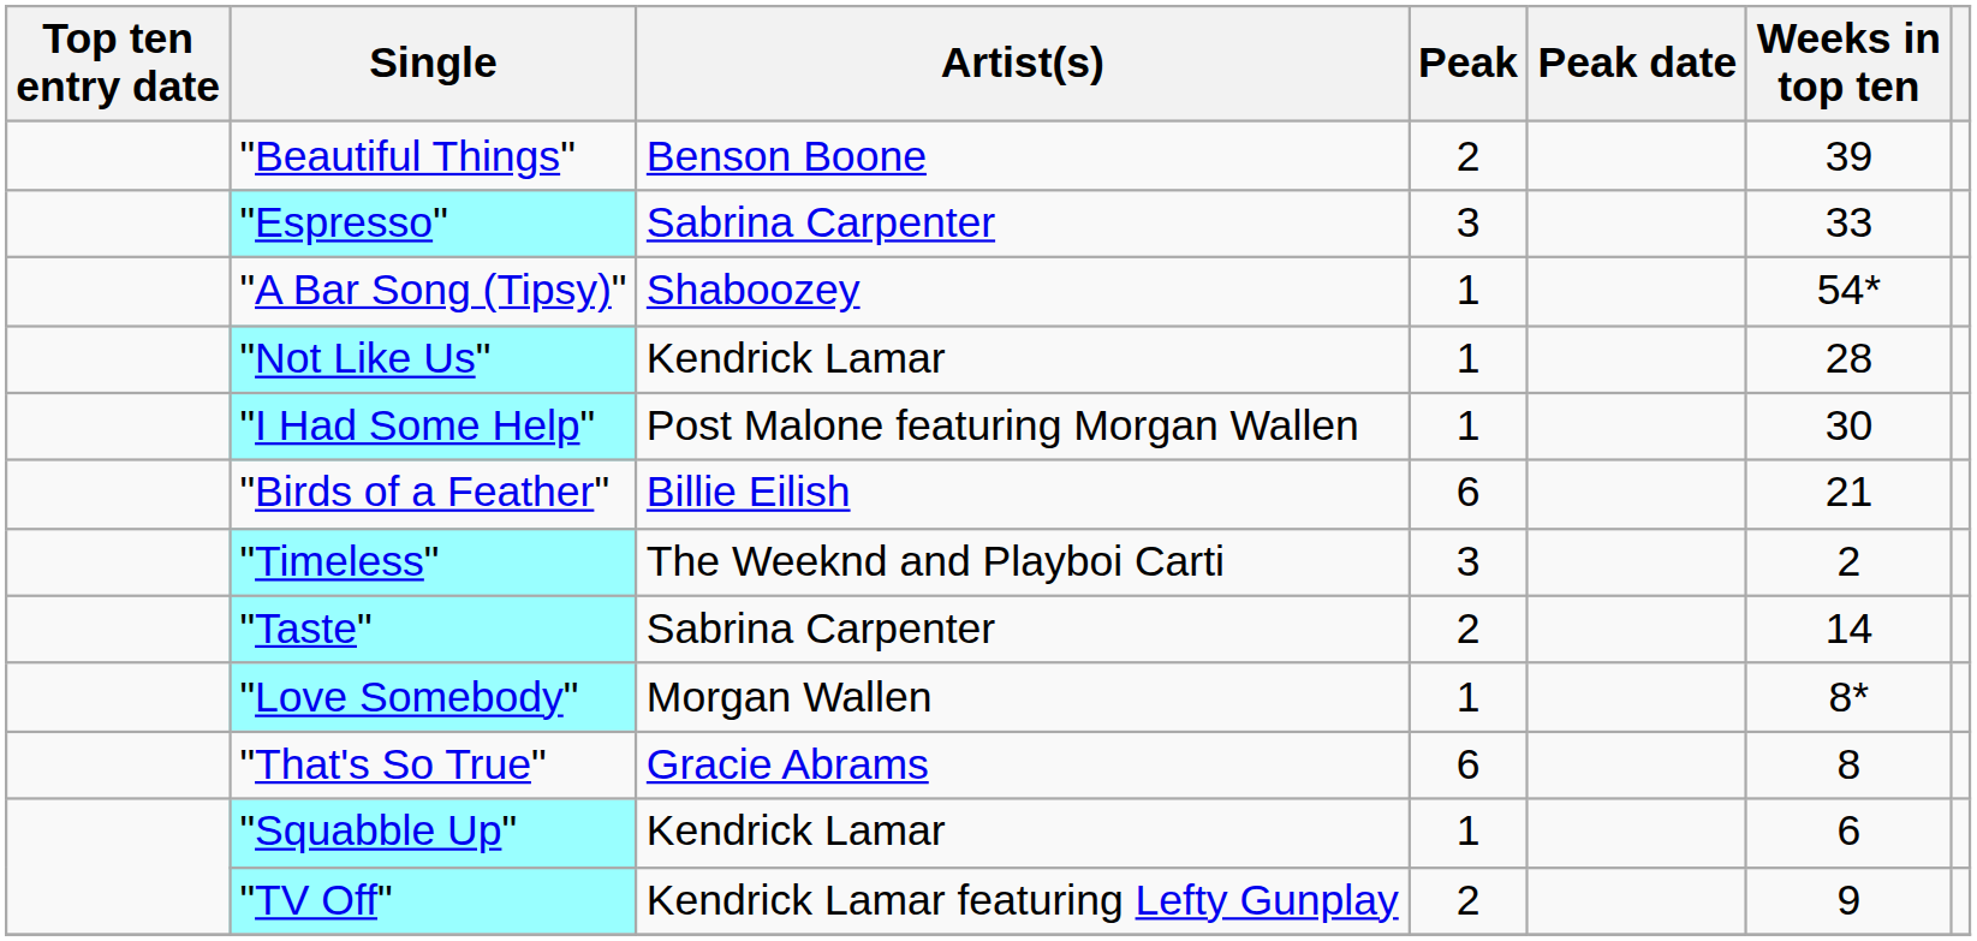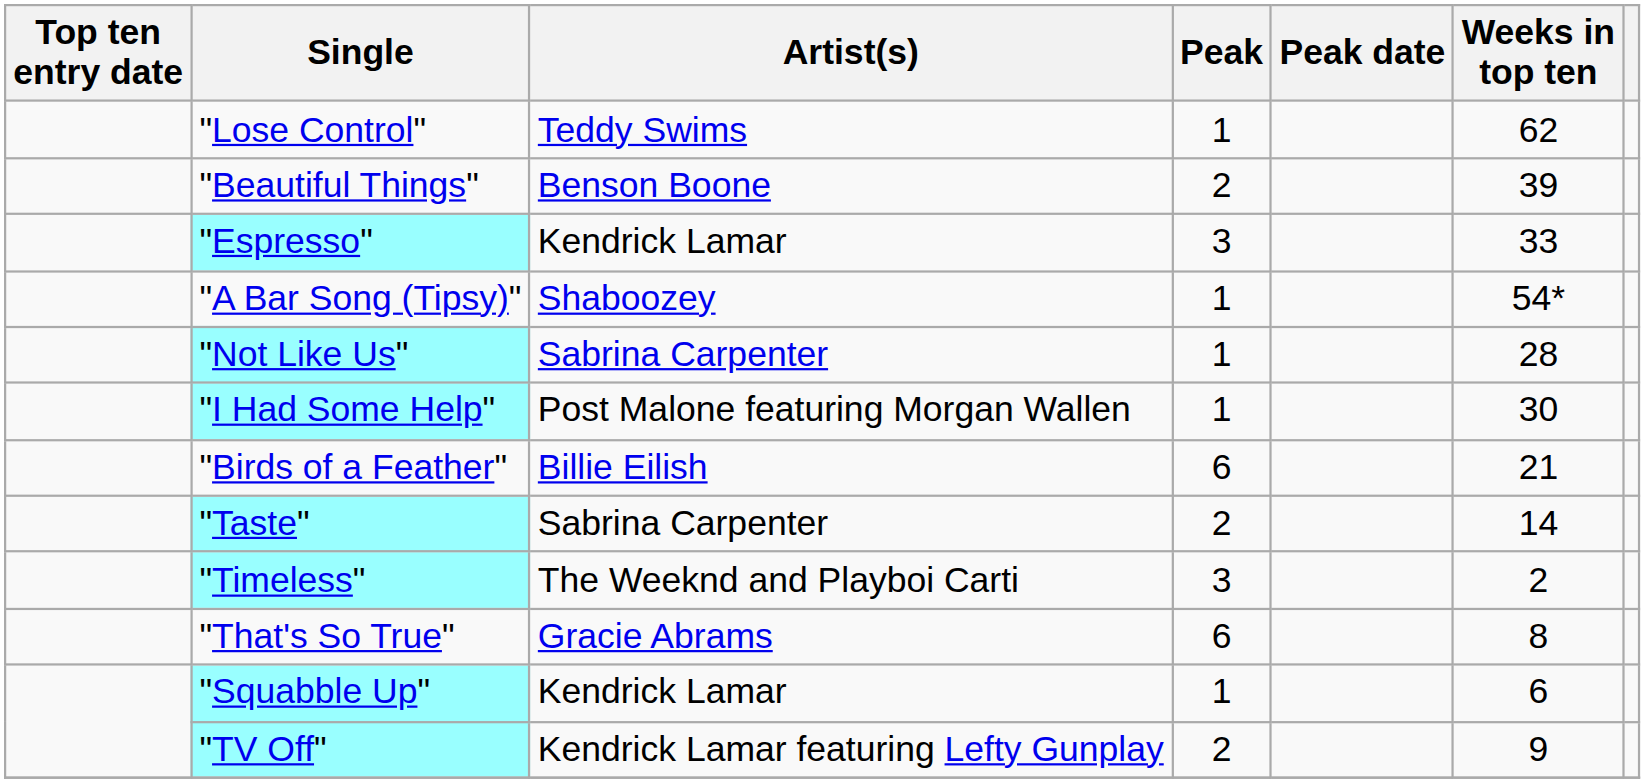 <table class="wikitable sortable">
 <tr>
 <th>Top ten<br>entry date</th>
 <th>Single</th>
 <th>Artist(s)</th>
 <th data-sort-type="number">Peak</th>
 <th>Peak date</th>
 <th data-sort-type="number">Weeks in<br>top ten</th>
 <th></th>
+</tr>
+<tr>
+<td></td>
+<td>"<a href='#'>Lose Control</a>"</td>
+<td><a href='#'>Teddy Swims</a></td>
+<td style="text-align:center;">1</td>
+<td></td>
+<td style="text-align:center;">62</td>
+<td style="text-align:center;"></td>
 </tr>
 <tr>
 <td></td>
 <td>"<a href='#'>Beautiful Things</a>"</td>
 <td><a href='#'>Benson Boone</a></td>
 <td style="text-align:center;">2</td>
 <td></td>
 <td style="text-align:center;">39</td>
 <td style="text-align:center;"></td>
 </tr>
 <tr>
 <td></td>
 <td style= "background:#9ff;">"<a href='#'>Espresso</a>" </td>
-<td><a href='#'>Sabrina Carpenter</a></td>
+<td>Kendrick Lamar</td>
 <td style="text-align:center;">3</td>
 <td></td>
 <td style="text-align:center;">33</td>
 <td style="text-align:center;"></td>
 </tr>
 <tr>
 <td></td>
 <td>"<a href='#'>A Bar Song (Tipsy)</a>"</td>
 <td><a href='#'>Shaboozey</a></td>
 <td style="text-align:center;">1</td>
 <td></td>
 <td style="text-align:center;">54*</td>
 <td style="text-align:center;"></td>
 </tr>
 <tr>
 <td></td>
 <td style= "background:#9ff;">"<a href='#'>Not Like Us</a>" </td>
-<td>Kendrick Lamar</td>
+<td><a href='#'>Sabrina Carpenter</a></td>
 <td style="text-align:center;">1</td>
 <td></td>
 <td style="text-align:center;">28</td>
 <td style="text-align:center;"></td>
 </tr>
 <tr>
 <td></td>
 <td style= "background:#9ff;">"<a href='#'>I Had Some Help</a>" </td>
 <td>Post Malone featuring Morgan Wallen</td>
 <td style="text-align:center;">1</td>
 <td></td>
 <td style="text-align:center;">30</td>
 <td style="text-align:center;"></td>
 </tr>
 <tr>
 <td></td>
 <td>"<a href='#'>Birds of a Feather</a>"</td>
 <td><a href='#'>Billie Eilish</a></td>
 <td style="text-align:center;">6</td>
 <td></td>
 <td style="text-align:center;">21</td>
 <td style="text-align:center;"></td>
 </tr>
 <tr>
 <td></td>
-<td style= "background:#9ff;">"<a href='#'>Timeless</a>" </td>
-<td>The Weeknd and Playboi Carti</td>
-<td style="text-align:center;">3</td>
-<td></td>
-<td style="text-align:center;">2</td>
-<td style="text-align: center;"></td>
-</tr>
-<tr>
-<td></td>
 <td style= "background:#9ff;">"<a href='#'>Taste</a>" </td>
 <td>Sabrina Carpenter</td>
 <td style="text-align:center;">2</td>
 <td></td>
 <td style="text-align:center;">14</td>
 <td style="text-align: center;"></td>
 </tr>
 <tr>
 <td></td>
-<td style= "background:#9ff;">"<a href='#'>Love Somebody</a>" </td>
-<td>Morgan Wallen</td>
-<td style="text-align:center;">1</td>
+<td style= "background:#9ff;">"<a href='#'>Timeless</a>" </td>
+<td>The Weeknd and Playboi Carti</td>
+<td style="text-align:center;">3</td>
 <td></td>
-<td style="text-align:center;">8*</td>
+<td style="text-align:center;">2</td>
 <td style="text-align: center;"></td>
 </tr>
 <tr>
 <td></td>
 <td>"<a href='#'>That's So True</a>"</td>
 <td><a href='#'>Gracie Abrams</a></td>
 <td style="text-align:center;">6</td>
 <td></td>
 <td style="text-align:center;">8</td>
 <td style="text-align:center;"></td>
 </tr>
 <tr>
 <td rowspan=2></td>
 <td style= "background:#9ff;">"<a href='#'>Squabble Up</a>" </td>
 <td>Kendrick Lamar</td>
 <td style="text-align:center;">1</td>
 <td></td>
 <td style="text-align:center;">6</td>
 <td style="text-align: center;"></td>
 </tr>
 <tr>
 <td style= "background:#9ff;">"<a href='#'>TV Off</a>" </td>
 <td>Kendrick Lamar featuring <a href='#'>Lefty Gunplay</a></td>
 <td style="text-align:center;">2</td>
 <td></td>
 <td style="text-align:center;">9</td>
 <td style="text-align: center;"></td>
 </tr>
 <tr>
 </tr>
 </table>
